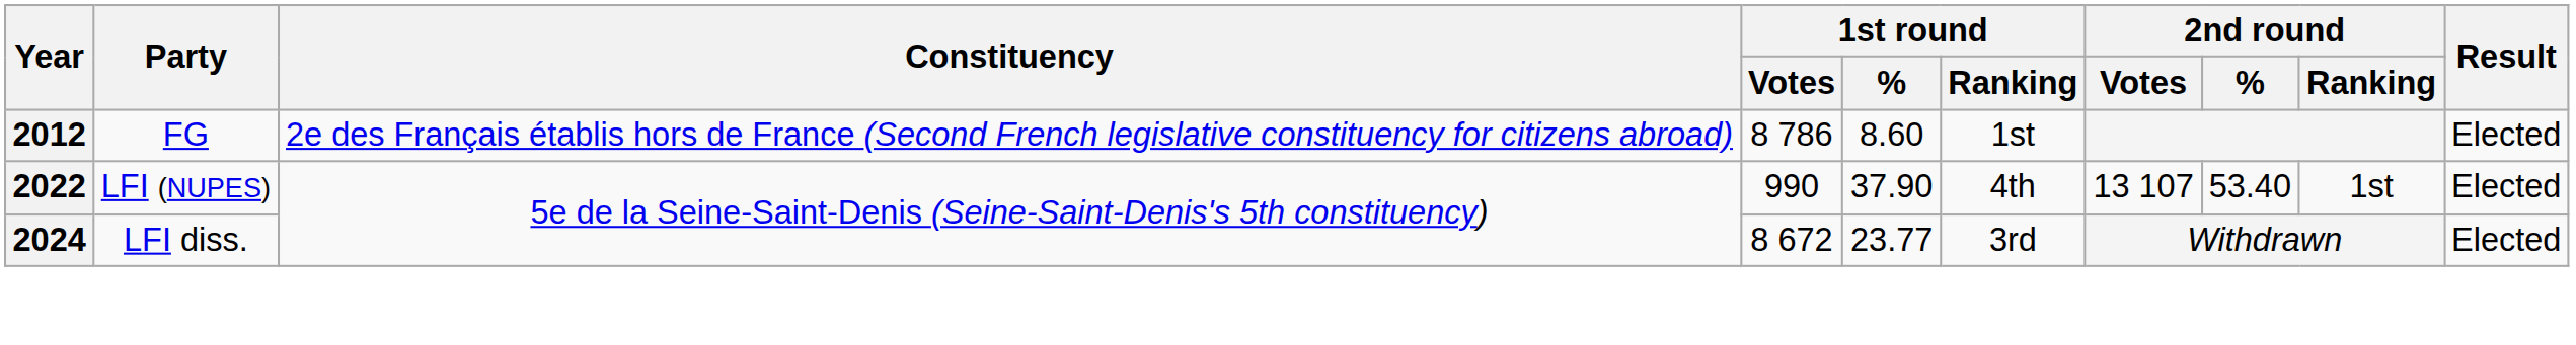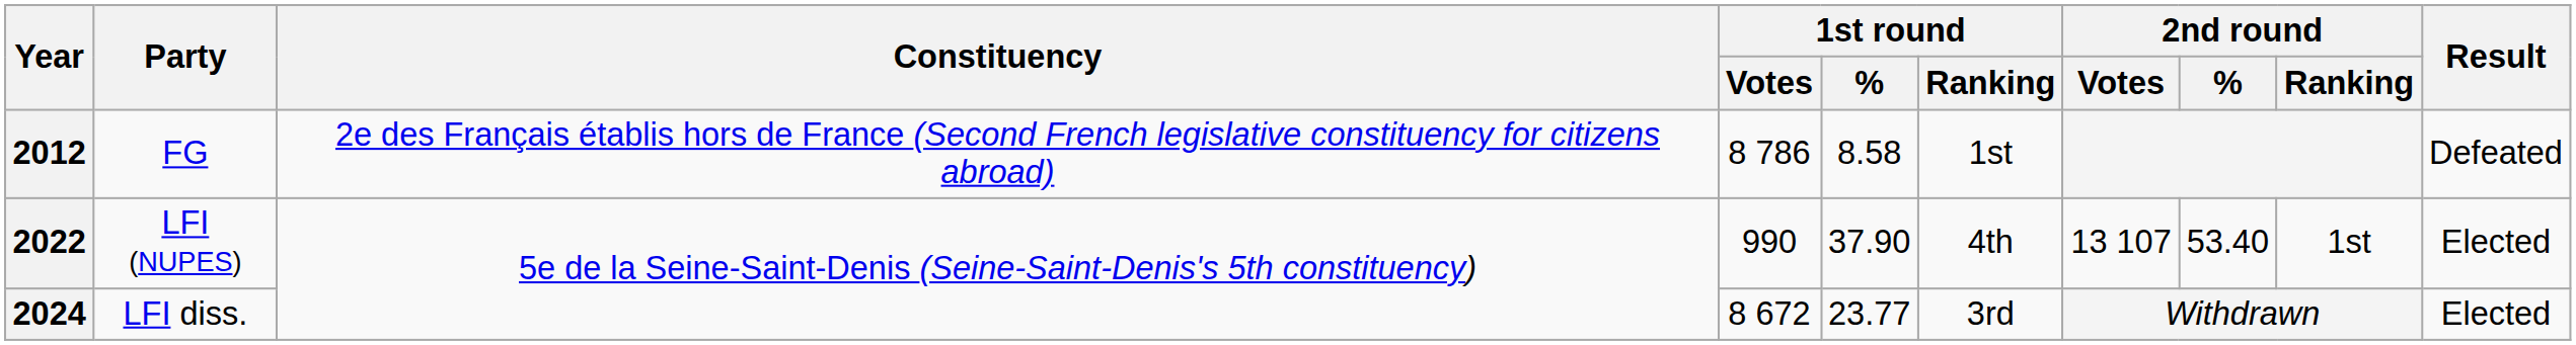 <table class="wikitable" style="text-align: center;">
 <tr>
 <th rowspan="2" scope="col">Year</th>
 <th rowspan="2" scope="col">Party</th>
 <th rowspan="2">Constituency</th>
 <th colspan="3" scope="col">1st round</th>
 <th colspan="3">2nd round</th>
 <th rowspan="2" scope="col">Result</th>
 </tr>
 <tr>
 <th>Votes</th>
 <th scope="col">%</th>
 <th scope="col">Ranking</th>
 <th scope="col">Votes</th>
 <th scope="col">%</th>
 <th scope="col">Ranking</th>
 </tr>
 <tr>
 <th>2012</th>
 <td><a href='#'>FG</a></td>
 <td><a href='#'>2e des Français établis hors de France <em>(Second French legislative constituency for citizens abroad)</em></a></td>
 <td>8 786</td>
-<td>8.60</td>
+<td>8.58</td>
 <td>1st</td>
 <td colspan="3" bgcolor="F4F4F4"></td>
-<td>Elected</td>
+<td>Defeated</td>
 </tr>
 <tr>
 <th>2022</th>
 <td><a href='#'>LFI</a> <small>(<a href='#'>NUPES</a>)</small></td>
 <td rowspan="2"><a href='#'>5e de la Seine-Saint-Denis <em>(Seine-Saint-Denis's 5th constituency</em></a><em>)</em></td>
 <td>990</td>
 <td>37.90</td>
 <td>4th</td>
 <td>13 107</td>
 <td>53.40</td>
 <td>1st</td>
 <td>Elected</td>
 </tr>
 <tr>
 <th>2024</th>
 <td><a href='#'>LFI</a> diss.</td>
 <td>8 672</td>
 <td>23.77</td>
 <td>3rd</td>
 <td colspan="3" bgcolor="F4F4F4"><em>Withdrawn</em></td>
 <td>Elected</td>
 </tr>
 </table>
